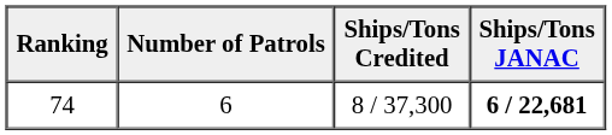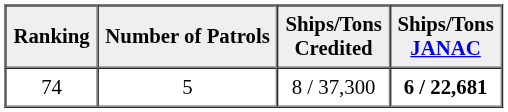 <table border="1" cellpadding="5" cellspacing="0" align="center">
 <tr>
 <th scope="col" style="background:#efefef;">Ranking</th>
 <th scope="col" style="background:#efefef;">Number of Patrols</th>
 <th scope="col" style="background:#efefef;">Ships/Tons<br>Credited</th>
 <th scope="col" style="background:#efefef;">Ships/Tons<br><a href='#'>JANAC</a></th>
 </tr>
 <tr>
 <td align=center>74</td>
-<td align=center>6</td>
+<td align=center>5</td>
 <td align=center>8    / 37,300</td>
 <td align=center><strong>6 / 22,681</strong></td>
 </tr>
 </table>
